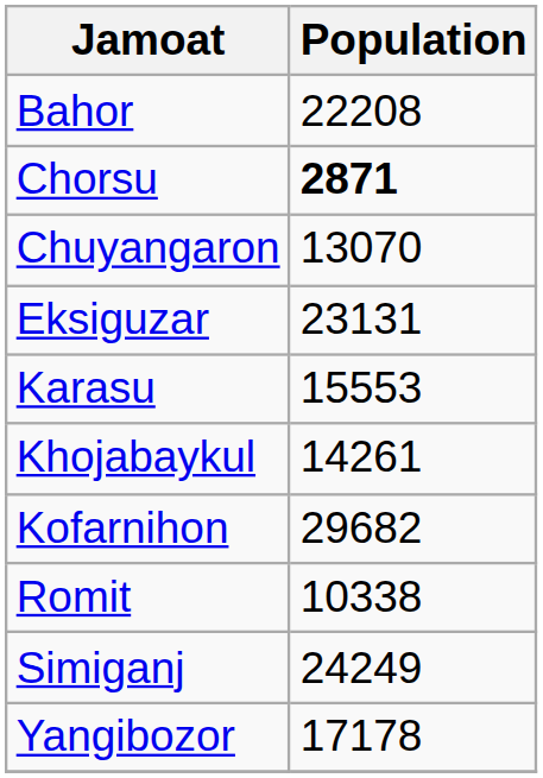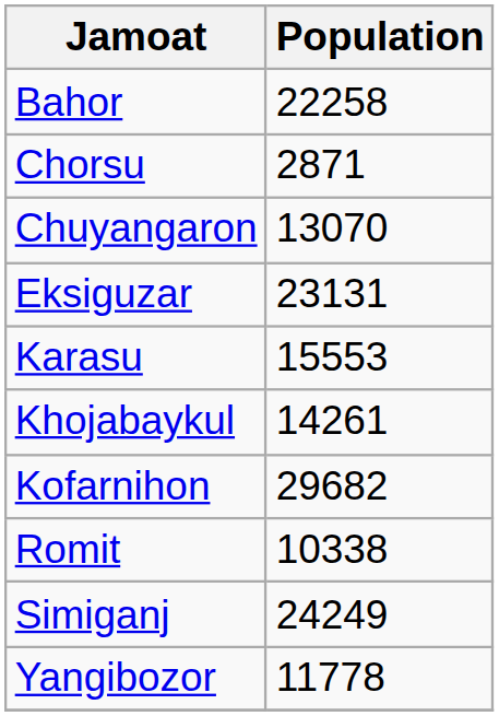 <table class="wikitable sortable">
 <tr>
 <th>Jamoat</th>
 <th>Population</th>
 </tr>
 <tr>
 <td><a href='#'>Bahor</a></td>
-<td>22208</td>
+<td>22258</td>
 </tr>
 <tr>
 <td><a href='#'>Chorsu</a></td>
-<td><strong>2871</strong></td>
+<td>2871</td>
 </tr>
 <tr>
 <td><a href='#'>Chuyangaron</a></td>
 <td>13070</td>
 </tr>
 <tr>
 <td><a href='#'>Eksiguzar</a></td>
 <td>23131</td>
 </tr>
 <tr>
 <td><a href='#'>Karasu</a></td>
 <td>15553</td>
 </tr>
 <tr>
 <td><a href='#'>Khojabaykul</a></td>
 <td>14261</td>
 </tr>
 <tr>
 <td><a href='#'>Kofarnihon</a></td>
 <td>29682</td>
 </tr>
 <tr>
 <td><a href='#'>Romit</a></td>
 <td>10338</td>
 </tr>
 <tr>
 <td><a href='#'>Simiganj</a></td>
 <td>24249</td>
 </tr>
 <tr>
 <td><a href='#'>Yangibozor</a></td>
-<td>17178</td>
+<td>11778</td>
 </tr>
 <tr>
 </tr>
 </table>
